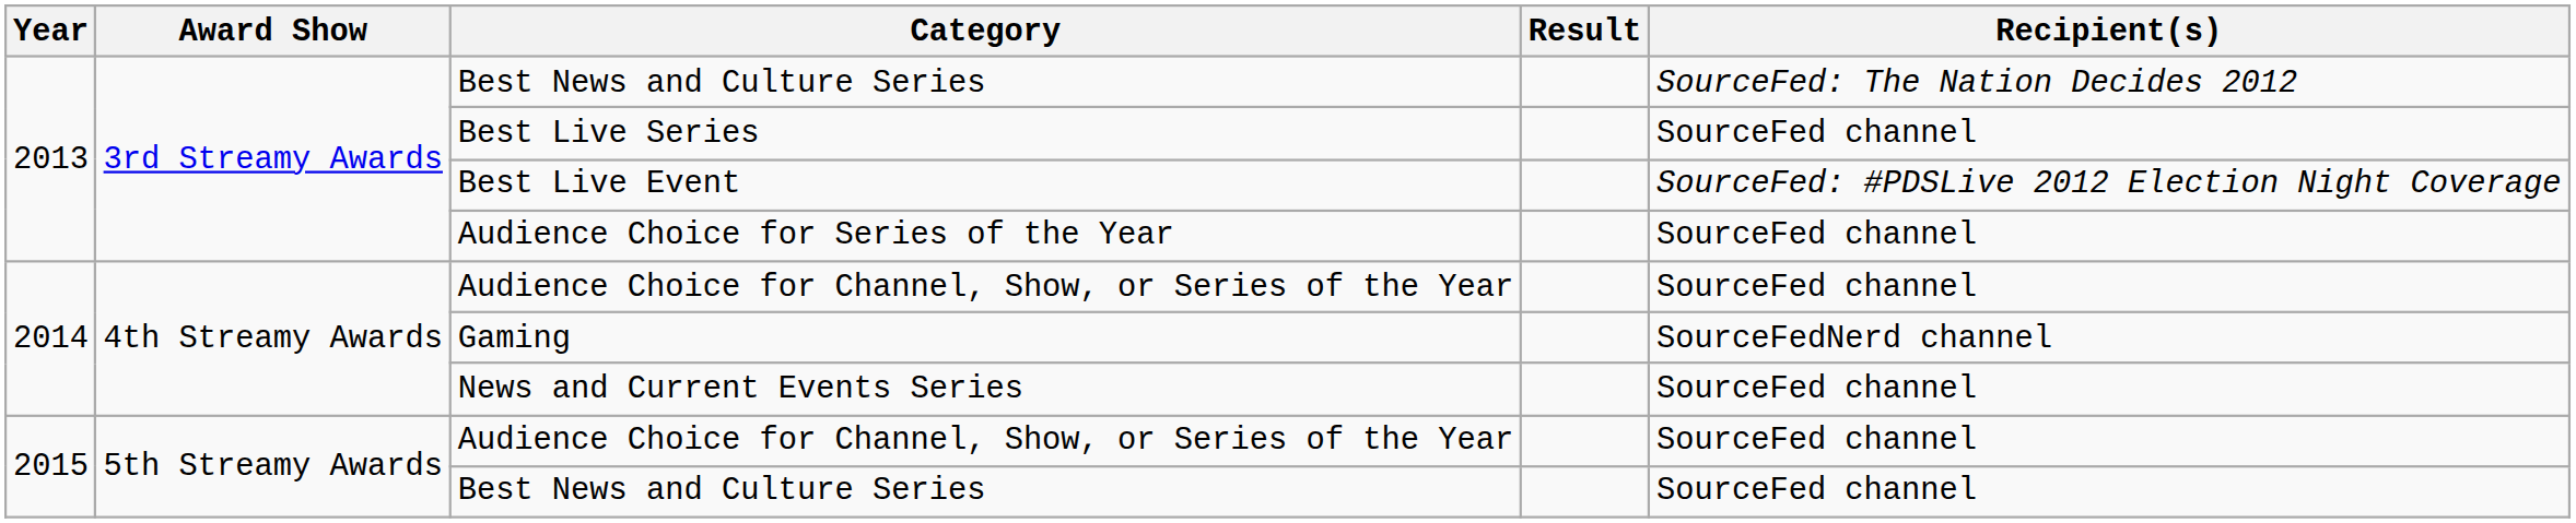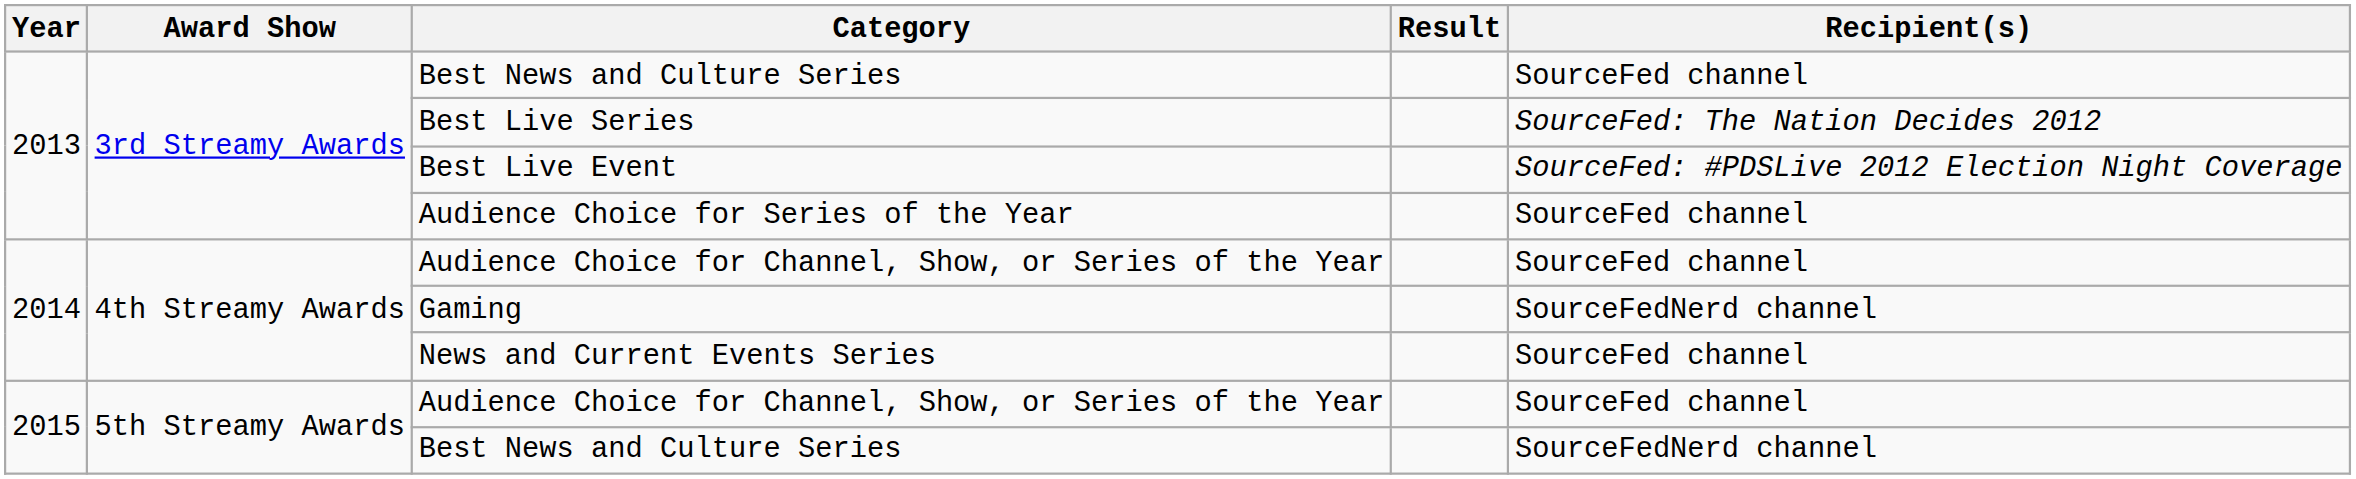 <table class="wikitable">
 <tr>
 <th>Year</th>
 <th>Award Show</th>
 <th>Category</th>
 <th>Result</th>
 <th>Recipient(s)</th>
 </tr>
 <tr>
 <td rowspan="4">2013</td>
 <td rowspan="4"><a href='#'>3rd Streamy Awards</a></td>
 <td>Best News and Culture Series</td>
 <td></td>
-<td><em>SourceFed: The Nation Decides 2012</em></td>
+<td>SourceFed channel</td>
 </tr>
 <tr>
 <td>Best Live Series</td>
 <td></td>
-<td>SourceFed channel</td>
+<td><em>SourceFed: The Nation Decides 2012</em></td>
 </tr>
 <tr>
 <td>Best Live Event</td>
 <td></td>
 <td><em>SourceFed: #PDSLive 2012 Election Night Coverage</em></td>
 </tr>
 <tr>
 <td>Audience Choice for Series of the Year</td>
 <td></td>
 <td>SourceFed channel</td>
 </tr>
 <tr>
 <td rowspan="3">2014</td>
 <td rowspan="3">4th Streamy Awards</td>
 <td>Audience Choice for Channel, Show, or Series of the Year</td>
 <td></td>
 <td>SourceFed channel</td>
 </tr>
 <tr>
 <td>Gaming</td>
 <td></td>
 <td>SourceFedNerd channel</td>
 </tr>
 <tr>
 <td>News and Current Events Series</td>
 <td></td>
 <td>SourceFed channel</td>
 </tr>
 <tr>
 <td rowspan="2">2015</td>
 <td rowspan="2">5th Streamy Awards</td>
 <td>Audience Choice for Channel, Show, or Series of the Year</td>
 <td></td>
 <td>SourceFed channel</td>
 </tr>
 <tr>
 <td>Best News and Culture Series</td>
 <td></td>
-<td>SourceFed channel</td>
+<td>SourceFedNerd channel</td>
 </tr>
 </table>
